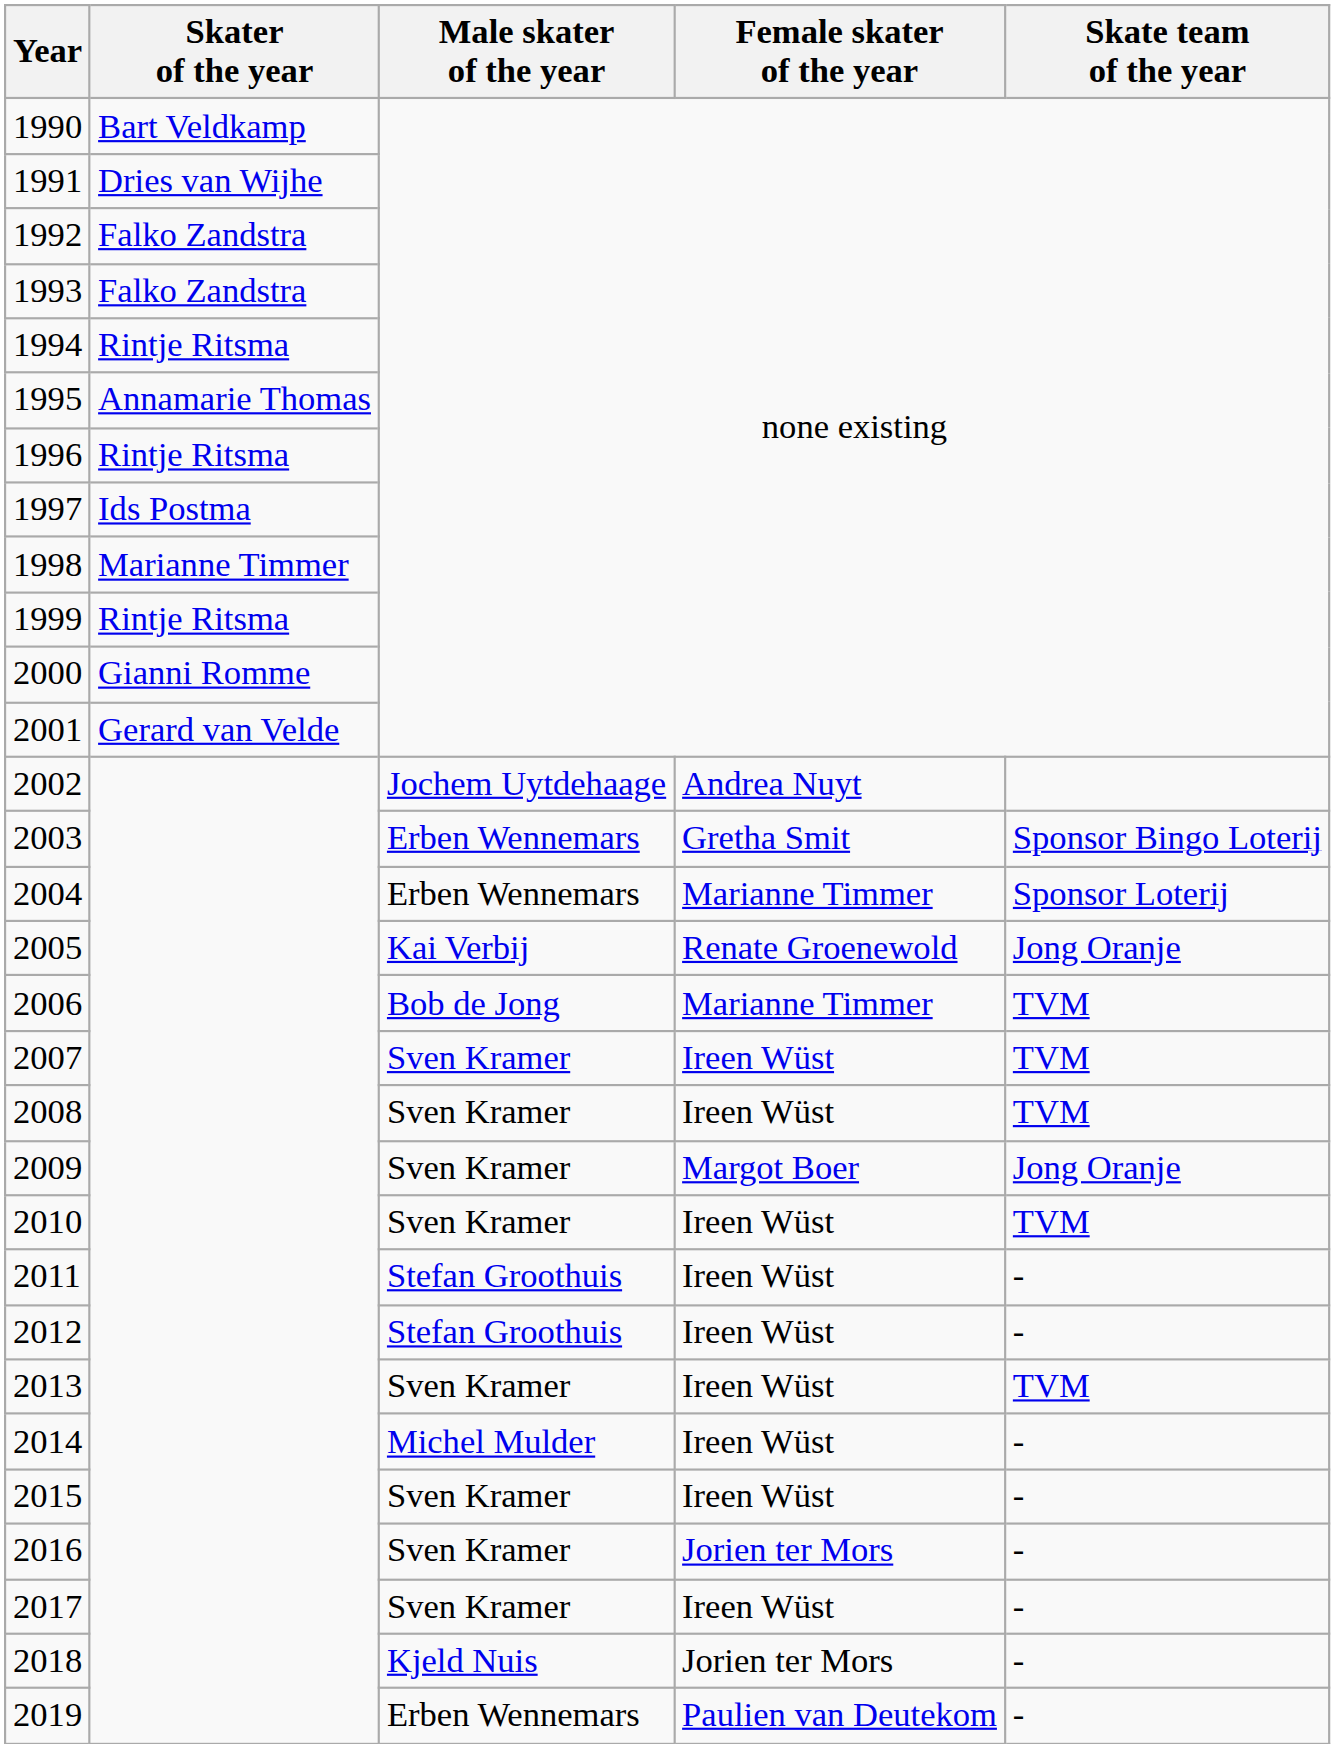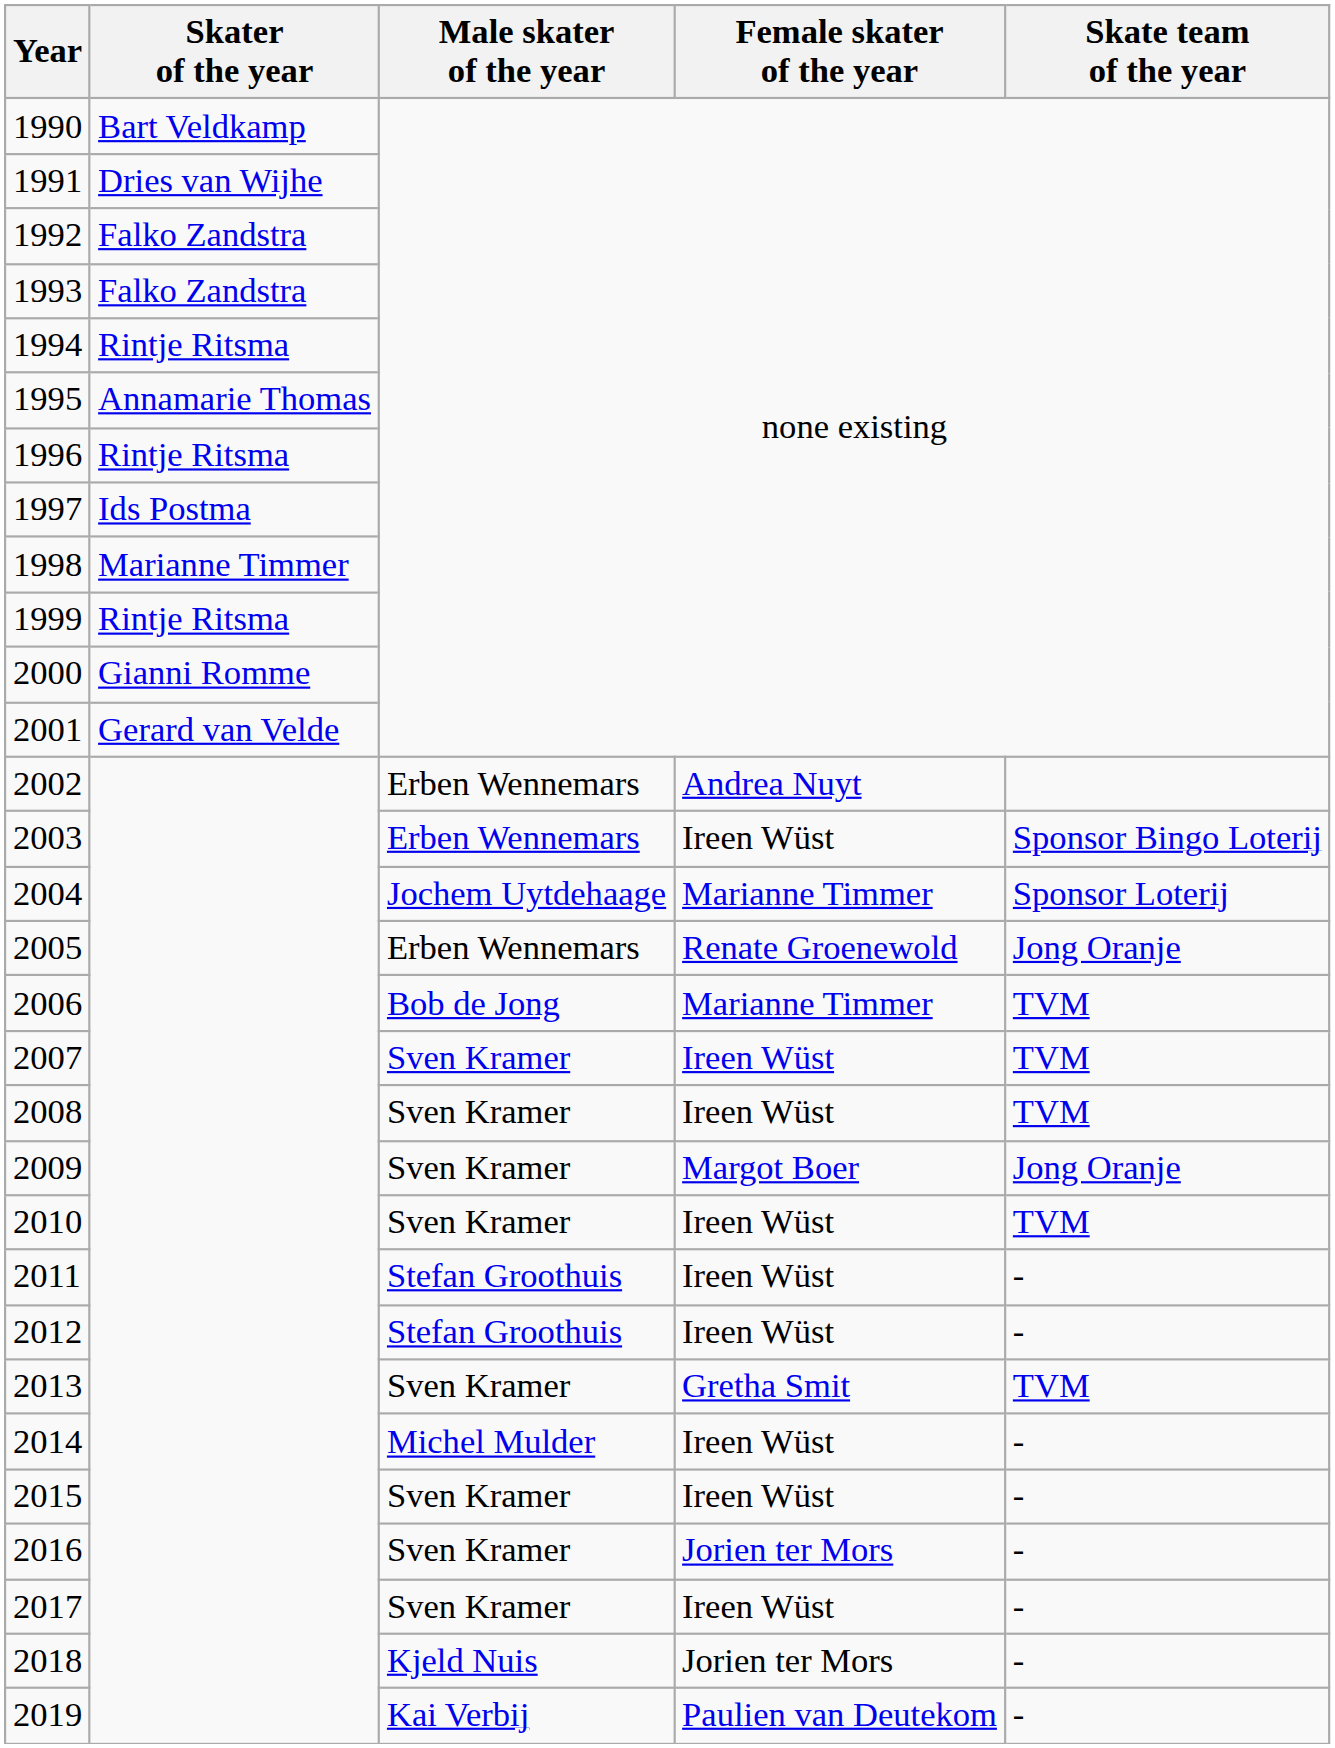 <table class='wikitable'>
 <tr>
 <th>Year</th>
 <th>Skater <br>of the year</th>
 <th>Male skater <br>of the year</th>
 <th>Female skater <br>of the year</th>
 <th>Skate team <br>of the year</th>
 </tr>
 <tr>
 <td>1990</td>
 <td><a href='#'>Bart Veldkamp</a></td>
 <td colspan="3" rowspan="12" align="center">none existing</td>
 </tr>
 <tr>
 <td>1991</td>
 <td><a href='#'>Dries van Wijhe</a></td>
 </tr>
 <tr>
 <td>1992</td>
 <td><a href='#'>Falko Zandstra</a></td>
 </tr>
 <tr>
 <td>1993</td>
 <td><a href='#'>Falko Zandstra</a></td>
 </tr>
 <tr>
 <td>1994</td>
 <td><a href='#'>Rintje Ritsma</a></td>
 </tr>
 <tr>
 <td>1995</td>
 <td><a href='#'>Annamarie Thomas</a></td>
 </tr>
 <tr>
 <td>1996</td>
 <td><a href='#'>Rintje Ritsma</a></td>
 </tr>
 <tr>
 <td>1997</td>
 <td><a href='#'>Ids Postma</a></td>
 </tr>
 <tr>
 <td>1998</td>
 <td><a href='#'>Marianne Timmer</a></td>
 </tr>
 <tr>
 <td>1999</td>
 <td><a href='#'>Rintje Ritsma</a></td>
 </tr>
 <tr>
 <td>2000</td>
 <td><a href='#'>Gianni Romme</a></td>
 </tr>
 <tr>
 <td>2001</td>
 <td><a href='#'>Gerard van Velde</a></td>
 </tr>
 <tr>
 <td>2002</td>
 <td rowspan="19"></td>
-<td><a href='#'>Jochem Uytdehaage</a></td>
+<td>Erben Wennemars</td>
 <td><a href='#'>Andrea Nuyt</a></td>
 <td></td>
 </tr>
 <tr>
 <td>2003</td>
 <td><a href='#'>Erben Wennemars</a></td>
-<td><a href='#'>Gretha Smit</a></td>
+<td>Ireen Wüst</td>
 <td><a href='#'>Sponsor Bingo Loterij</a></td>
 </tr>
 <tr>
 <td>2004</td>
-<td>Erben Wennemars</td>
+<td><a href='#'>Jochem Uytdehaage</a></td>
 <td><a href='#'>Marianne Timmer</a></td>
 <td><a href='#'>Sponsor Loterij</a></td>
 </tr>
 <tr>
 <td>2005</td>
-<td><a href='#'>Kai Verbij</a></td>
+<td>Erben Wennemars</td>
 <td><a href='#'>Renate Groenewold</a></td>
 <td><a href='#'>Jong Oranje</a></td>
 </tr>
 <tr>
 <td>2006</td>
 <td><a href='#'>Bob de Jong</a></td>
 <td><a href='#'>Marianne Timmer</a></td>
 <td><a href='#'>TVM</a></td>
 </tr>
 <tr>
 <td>2007</td>
 <td><a href='#'>Sven Kramer</a></td>
 <td><a href='#'>Ireen Wüst</a></td>
 <td><a href='#'>TVM</a></td>
 </tr>
 <tr>
 <td>2008</td>
 <td>Sven Kramer</td>
 <td>Ireen Wüst</td>
 <td><a href='#'>TVM</a></td>
 </tr>
 <tr>
 <td>2009</td>
 <td>Sven Kramer</td>
 <td><a href='#'>Margot Boer</a></td>
 <td><a href='#'>Jong Oranje</a></td>
 </tr>
 <tr>
 <td>2010</td>
 <td>Sven Kramer</td>
 <td>Ireen Wüst</td>
 <td><a href='#'>TVM</a></td>
 </tr>
 <tr>
 <td>2011</td>
 <td><a href='#'>Stefan Groothuis</a></td>
 <td>Ireen Wüst</td>
 <td>-</td>
 </tr>
 <tr>
 <td>2012</td>
 <td><a href='#'>Stefan Groothuis</a></td>
 <td>Ireen Wüst</td>
 <td>-</td>
 </tr>
 <tr>
 <td>2013</td>
 <td>Sven Kramer</td>
-<td>Ireen Wüst</td>
+<td><a href='#'>Gretha Smit</a></td>
 <td><a href='#'>TVM</a></td>
 </tr>
 <tr>
 <td>2014</td>
 <td><a href='#'>Michel Mulder</a></td>
 <td>Ireen Wüst</td>
 <td>-</td>
 </tr>
 <tr>
 <td>2015</td>
 <td>Sven Kramer</td>
 <td>Ireen Wüst</td>
 <td>-</td>
 </tr>
 <tr>
 <td>2016</td>
 <td>Sven Kramer</td>
 <td><a href='#'>Jorien ter Mors</a></td>
 <td>-</td>
 </tr>
 <tr>
 <td>2017</td>
 <td>Sven Kramer</td>
 <td>Ireen Wüst</td>
 <td>-</td>
 </tr>
 <tr>
 <td>2018</td>
 <td><a href='#'>Kjeld Nuis</a></td>
 <td>Jorien ter Mors</td>
 <td>-</td>
 </tr>
 <tr>
 <td>2019</td>
-<td>Erben Wennemars</td>
+<td><a href='#'>Kai Verbij</a></td>
 <td><a href='#'>Paulien van Deutekom</a></td>
 <td>-</td>
 </tr>
 </table>
